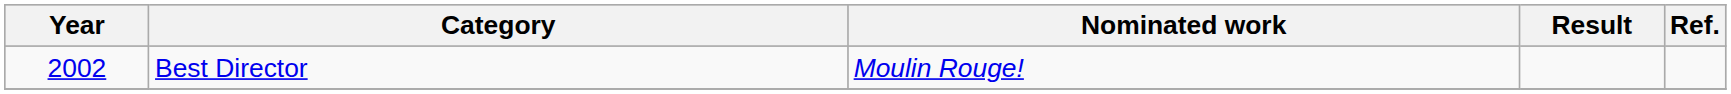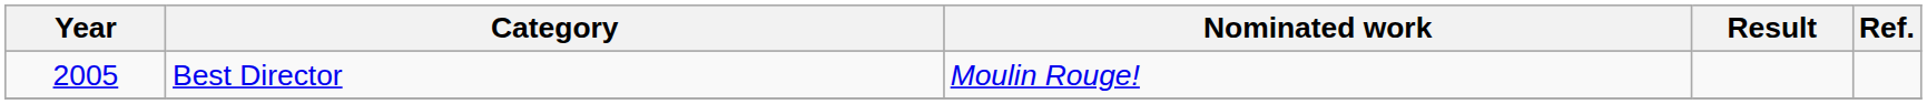 <table class=wikitable>
 <tr>
 <th scope="col" style="width:5em;">Year</th>
 <th scope="col" style="width:26em;">Category</th>
 <th scope="col" style="width:25em;">Nominated work</th>
 <th scope="col" style="width:5em;">Result</th>
 <th>Ref.</th>
 </tr>
 <tr>
-<td style="text-align:center;"><a href='#'>2002</a></td>
+<td style="text-align:center;"><a href='#'>2005</a></td>
 <td><a href='#'>Best Director</a></td>
 <td><em><a href='#'>Moulin Rouge!</a></em></td>
 <td></td>
 <td></td>
 </tr>
 <tr>
 </tr>
 </table>
